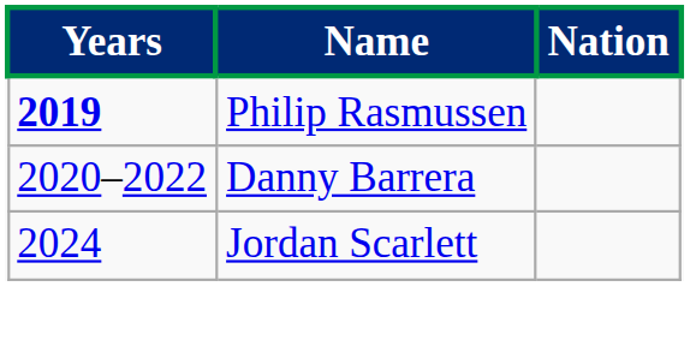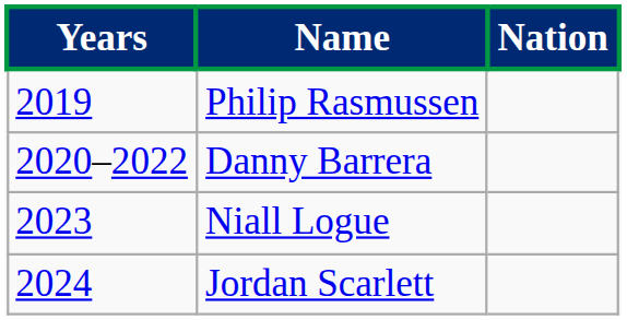 <table class="wikitable">
 <tr>
 <th style="background:#002974; color:#fff; border:2px solid #009943;" scope="col">Years</th>
 <th style="background:#002974; color:#fff; border:2px solid #009943;" scope="col">Name</th>
 <th style="background:#002974; color:#fff; border:2px solid #009943;" scope="col">Nation</th>
 </tr>
 <tr>
-<td><strong><a href='#'>2019</a></strong></td>
+<td><a href='#'>2019</a></td>
 <td><a href='#'>Philip Rasmussen</a></td>
 <td></td>
 </tr>
 <tr>
 <td><a href='#'>2020</a>–<a href='#'>2022</a></td>
 <td><a href='#'>Danny Barrera</a></td>
 <td></td>
 </tr>
 <tr>
+<td><a href='#'>2023</a></td>
+<td><a href='#'>Niall Logue</a></td>
+<td></td>
+</tr>
+<tr>
 <td><a href='#'>2024</a></td>
 <td><a href='#'>Jordan Scarlett</a></td>
 <td></td>
 </tr>
 </table>
